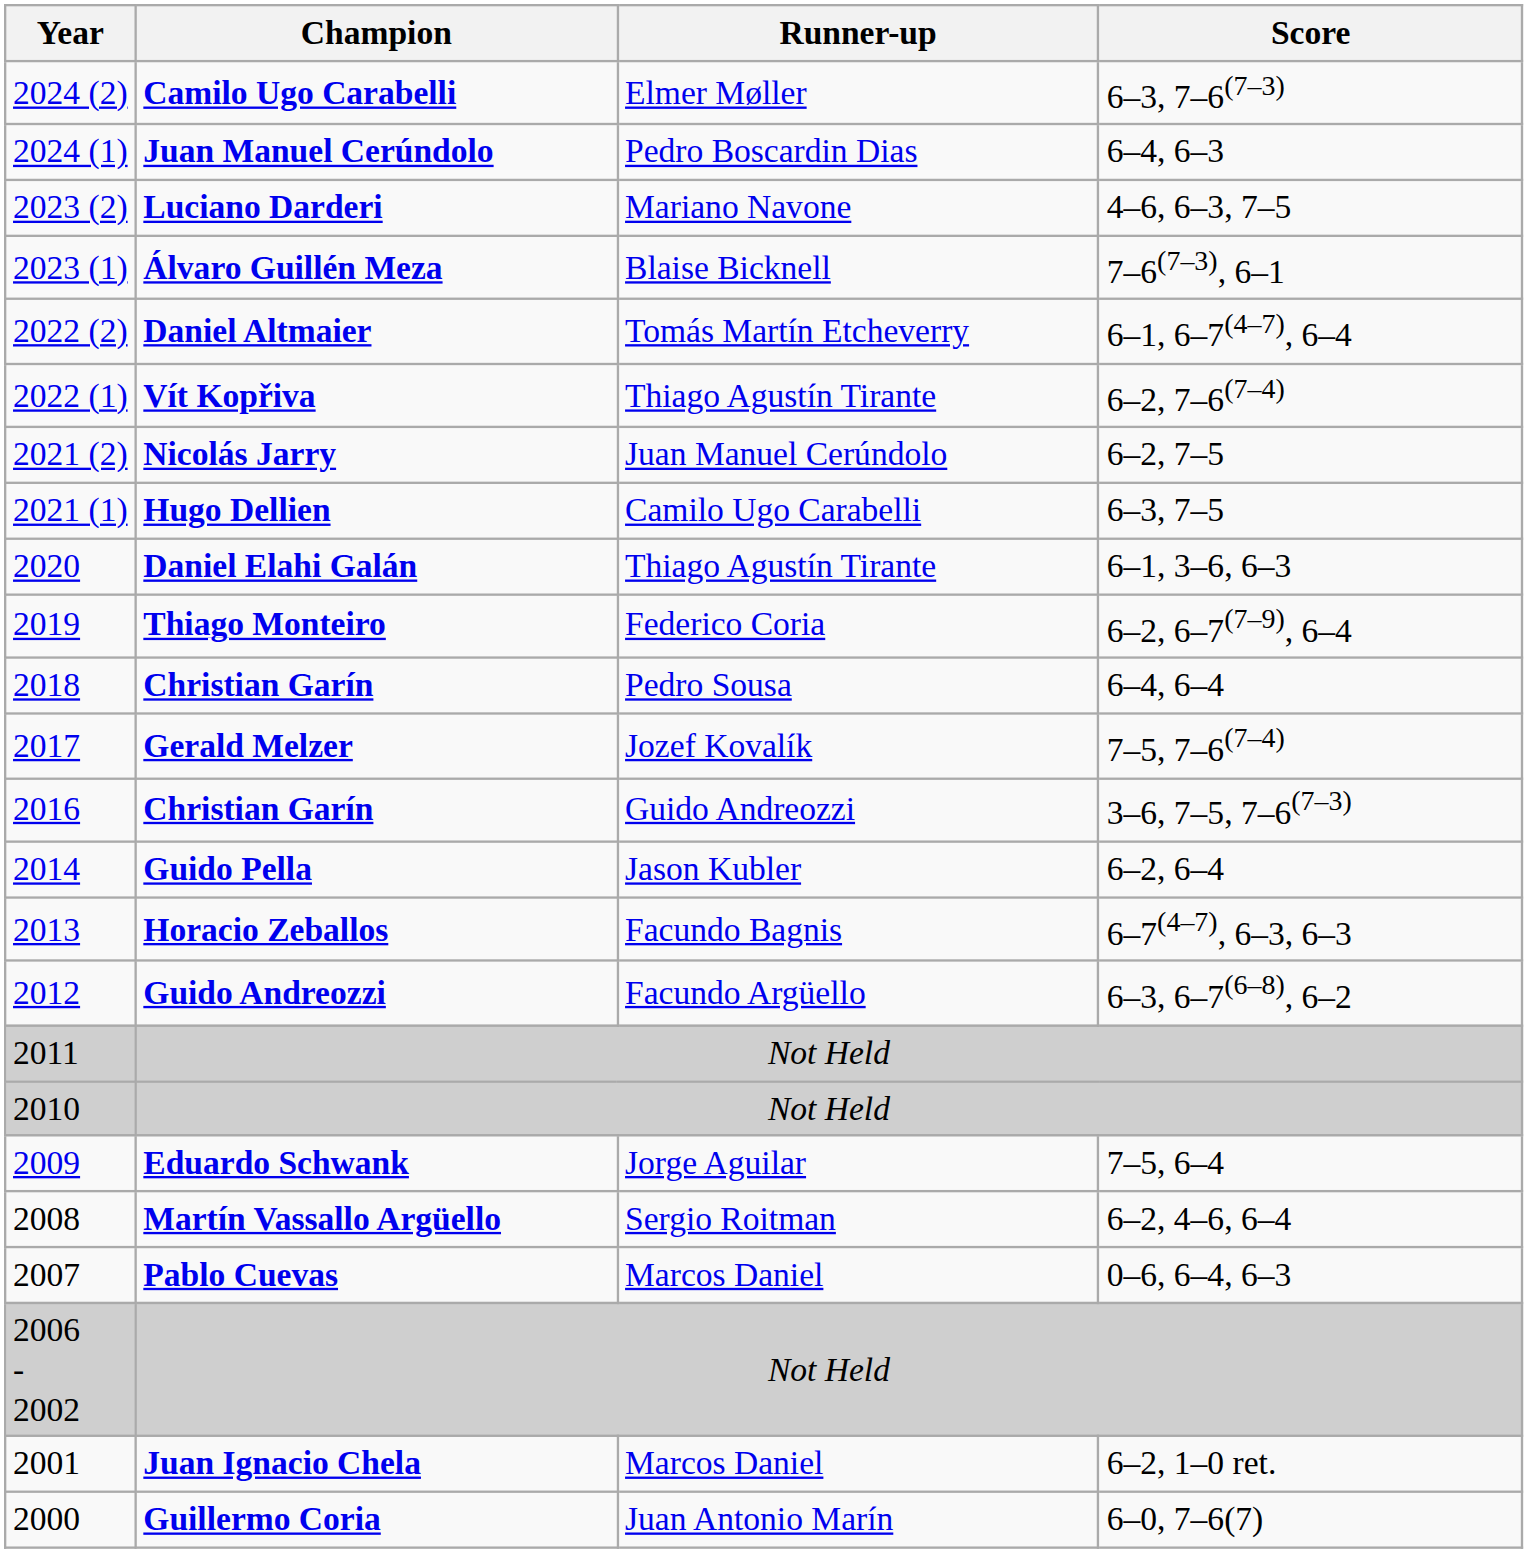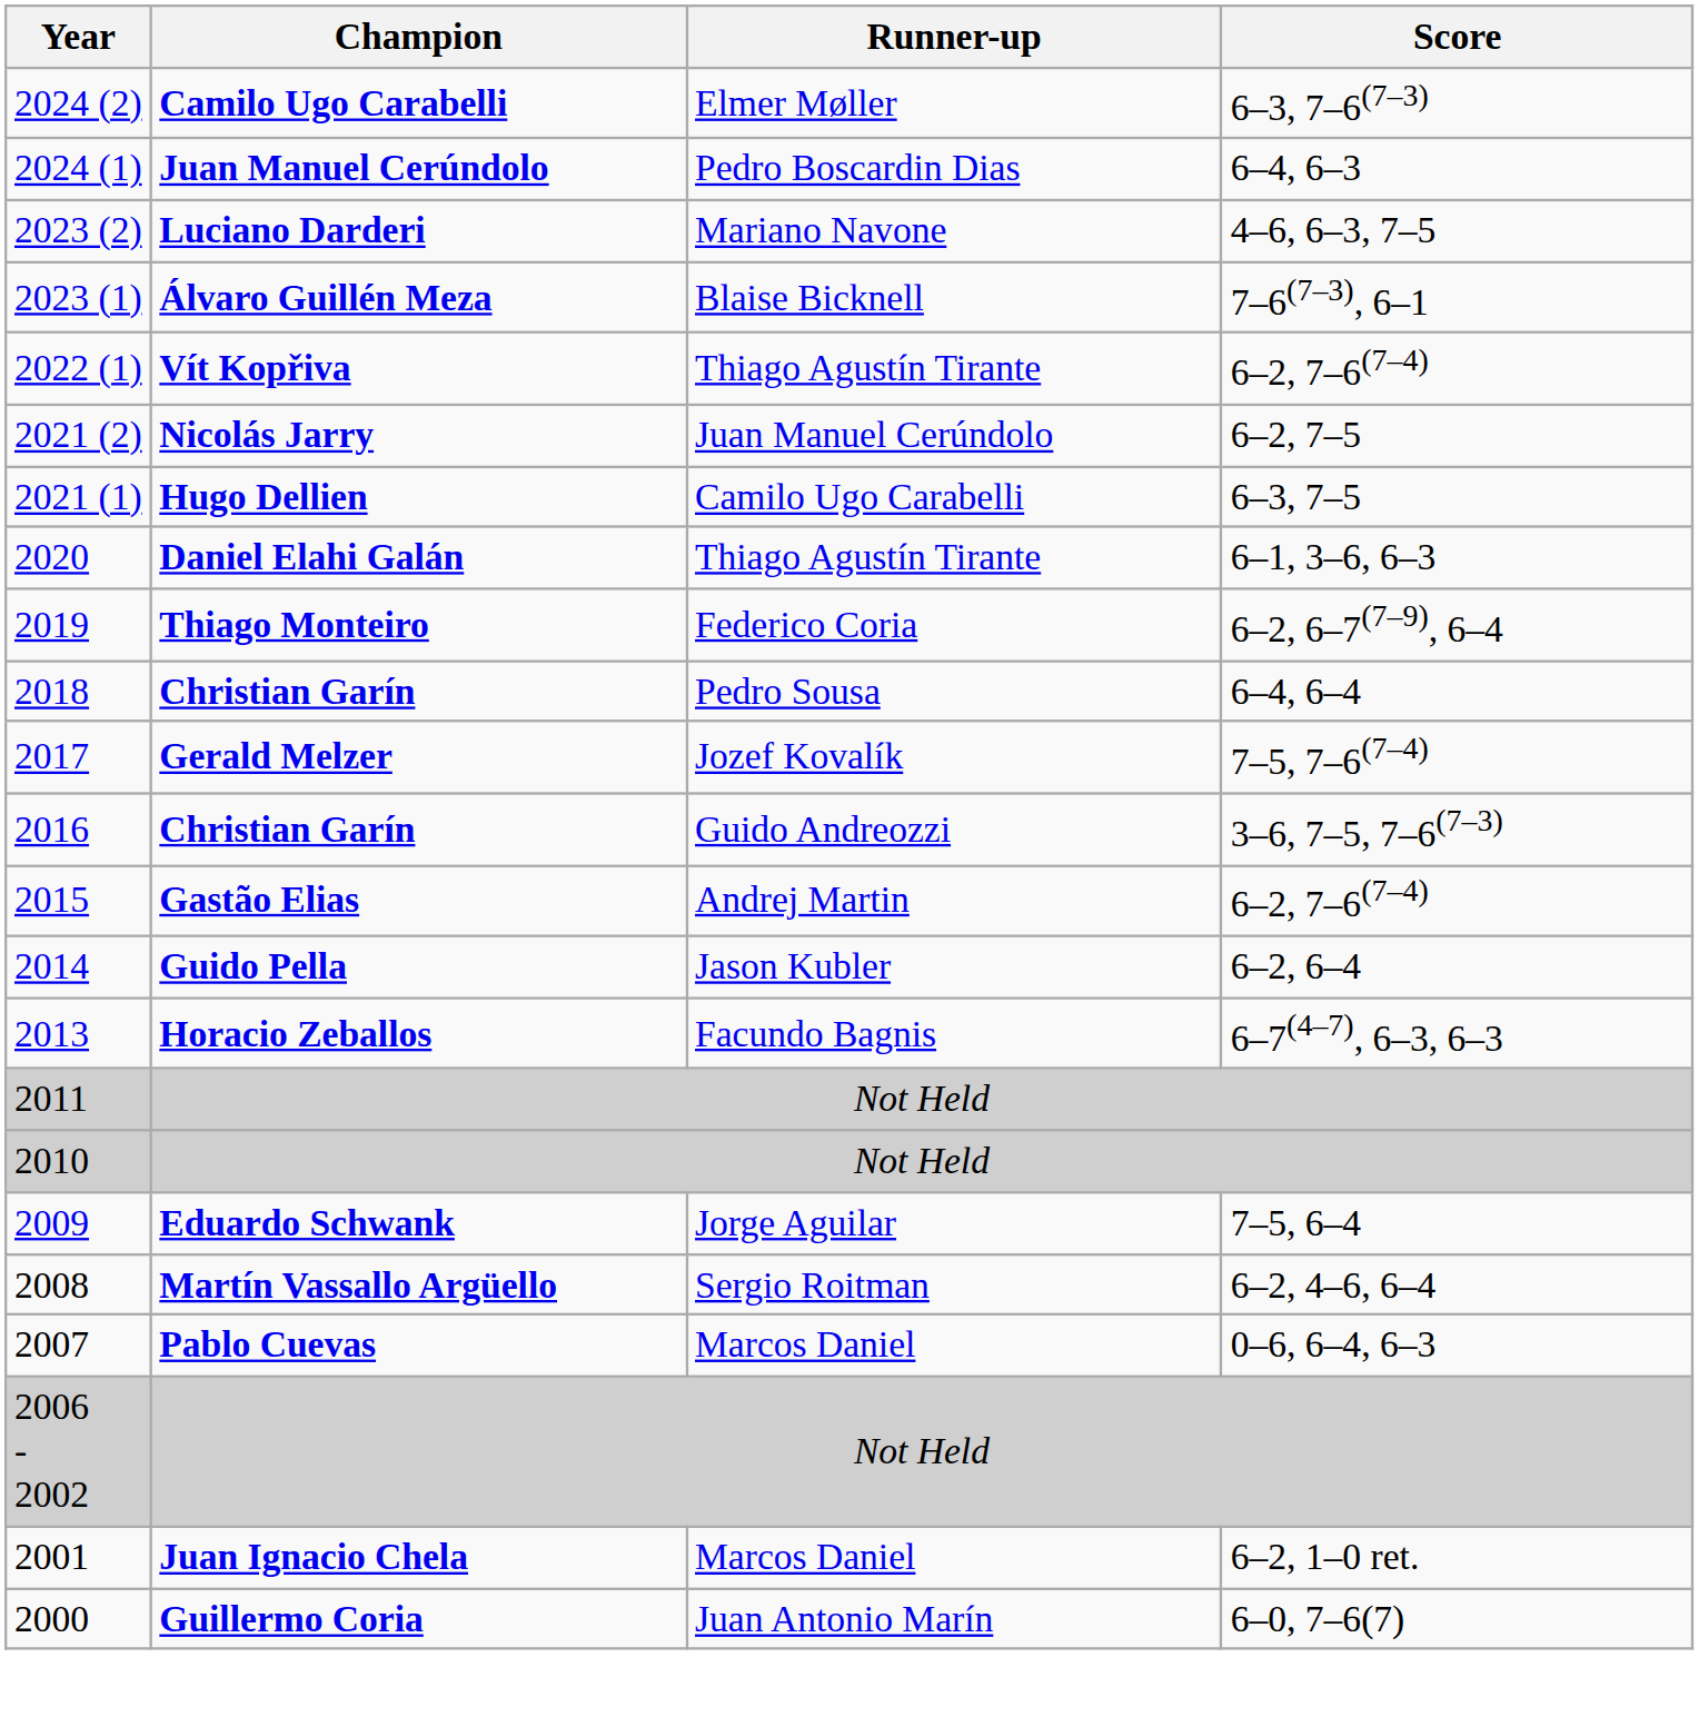 <table class="wikitable" style="font-size:90%">
 <tr>
 <th>Year</th>
 <th width="200">Champion</th>
 <th width="200">Runner-up</th>
 <th width="175">Score</th>
 </tr>
 <tr>
 <td><a href='#'>2024 (2)</a></td>
 <td> <strong><a href='#'>Camilo Ugo Carabelli</a></strong></td>
 <td> <a href='#'>Elmer Møller</a></td>
 <td>6–3, 7–6<sup>(7–3)</sup></td>
 </tr>
 <tr>
 <td><a href='#'>2024 (1)</a></td>
 <td> <strong><a href='#'>Juan Manuel Cerúndolo</a></strong></td>
 <td> <a href='#'>Pedro Boscardin Dias</a></td>
 <td>6–4, 6–3</td>
 </tr>
 <tr>
 <td><a href='#'>2023 (2)</a></td>
 <td> <strong><a href='#'>Luciano Darderi</a></strong></td>
 <td> <a href='#'>Mariano Navone</a></td>
 <td>4–6, 6–3, 7–5</td>
 </tr>
 <tr>
 <td><a href='#'>2023 (1)</a></td>
 <td> <strong><a href='#'>Álvaro Guillén Meza</a></strong></td>
 <td> <a href='#'>Blaise Bicknell</a></td>
 <td>7–6<sup>(7–3)</sup>, 6–1</td>
-</tr>
-<tr>
-<td><a href='#'>2022 (2)</a></td>
-<td> <strong><a href='#'>Daniel Altmaier</a></strong></td>
-<td> <a href='#'>Tomás Martín Etcheverry</a></td>
-<td>6–1, 6–7<sup>(4–7)</sup>, 6–4</td>
 </tr>
 <tr>
 <td><a href='#'>2022 (1)</a></td>
 <td> <strong><a href='#'>Vít Kopřiva</a></strong></td>
 <td> <a href='#'>Thiago Agustín Tirante</a></td>
 <td>6–2, 7–6<sup>(7–4)</sup></td>
 </tr>
 <tr>
 <td><a href='#'>2021 (2)</a></td>
 <td> <strong><a href='#'>Nicolás Jarry</a></strong></td>
 <td> <a href='#'>Juan Manuel Cerúndolo</a></td>
 <td>6–2, 7–5</td>
 </tr>
 <tr>
 <td><a href='#'>2021 (1)</a></td>
 <td> <strong><a href='#'>Hugo Dellien</a></strong></td>
 <td> <a href='#'>Camilo Ugo Carabelli</a></td>
 <td>6–3, 7–5</td>
 </tr>
 <tr>
 <td><a href='#'>2020</a></td>
 <td> <strong><a href='#'>Daniel Elahi Galán</a></strong></td>
 <td> <a href='#'>Thiago Agustín Tirante</a></td>
 <td>6–1, 3–6, 6–3</td>
 </tr>
 <tr>
 <td><a href='#'>2019</a></td>
 <td> <strong><a href='#'>Thiago Monteiro</a></strong></td>
 <td> <a href='#'>Federico Coria</a></td>
 <td>6–2, 6–7<sup>(7–9)</sup>, 6–4</td>
 </tr>
 <tr>
 <td><a href='#'>2018</a></td>
 <td> <strong><a href='#'>Christian Garín</a></strong></td>
 <td> <a href='#'>Pedro Sousa</a></td>
 <td>6–4, 6–4</td>
 </tr>
 <tr>
 <td><a href='#'>2017</a></td>
 <td> <strong><a href='#'>Gerald Melzer</a></strong></td>
 <td> <a href='#'>Jozef Kovalík</a></td>
 <td>7–5, 7–6<sup>(7–4)</sup></td>
 </tr>
 <tr>
 <td><a href='#'>2016</a></td>
 <td> <strong><a href='#'>Christian Garín</a></strong></td>
 <td> <a href='#'>Guido Andreozzi</a></td>
 <td>3–6, 7–5, 7–6<sup>(7–3)</sup></td>
 </tr>
 <tr>
+<td><a href='#'>2015</a></td>
+<td> <strong><a href='#'>Gastão Elias</a></strong></td>
+<td> <a href='#'>Andrej Martin</a></td>
+<td>6–2, 7–6<sup>(7–4)</sup></td>
+</tr>
+<tr>
 <td><a href='#'>2014</a></td>
 <td> <strong><a href='#'>Guido Pella</a></strong></td>
 <td> <a href='#'>Jason Kubler</a></td>
 <td>6–2, 6–4</td>
 </tr>
 <tr>
 <td><a href='#'>2013</a></td>
 <td> <strong><a href='#'>Horacio Zeballos</a></strong></td>
 <td> <a href='#'>Facundo Bagnis</a></td>
 <td>6–7<sup>(4–7)</sup>, 6–3, 6–3</td>
-</tr>
-<tr>
-<td><a href='#'>2012</a></td>
-<td> <strong><a href='#'>Guido Andreozzi</a></strong></td>
-<td> <a href='#'>Facundo Argüello</a></td>
-<td>6–3, 6–7<sup>(6–8)</sup>, 6–2</td>
 </tr>
 <tr>
 <td style="background:#cfcfcf">2011</td>
 <td colspan=3 align=center style="background:#cfcfcf"><em>Not Held</em></td>
 </tr>
 <tr>
 <td style="background:#cfcfcf">2010</td>
 <td colspan=3 align=center style="background:#cfcfcf"><em>Not Held</em></td>
 </tr>
 <tr>
 <td><a href='#'>2009</a></td>
 <td> <strong><a href='#'>Eduardo Schwank</a></strong></td>
 <td> <a href='#'>Jorge Aguilar</a></td>
 <td>7–5, 6–4</td>
 </tr>
 <tr>
 <td>2008</td>
 <td> <strong><a href='#'>Martín Vassallo Argüello</a></strong></td>
 <td> <a href='#'>Sergio Roitman</a></td>
 <td>6–2, 4–6, 6–4</td>
 </tr>
 <tr>
 <td>2007</td>
 <td> <strong><a href='#'>Pablo Cuevas</a></strong></td>
 <td> <a href='#'>Marcos Daniel</a></td>
 <td>0–6, 6–4, 6–3</td>
 </tr>
 <tr>
 <td style="background:#cfcfcf">2006<br>-<br>2002</td>
 <td colspan=3 align=center style="background:#cfcfcf"><em>Not Held</em></td>
 </tr>
 <tr>
 <td>2001</td>
 <td> <strong><a href='#'>Juan Ignacio Chela</a></strong></td>
 <td> <a href='#'>Marcos Daniel</a></td>
 <td>6–2, 1–0 ret.</td>
 </tr>
 <tr>
 <td>2000</td>
 <td> <strong><a href='#'>Guillermo Coria</a></strong></td>
 <td> <a href='#'>Juan Antonio Marín</a></td>
 <td>6–0, 7–6(7)</td>
 </tr>
 </table>
